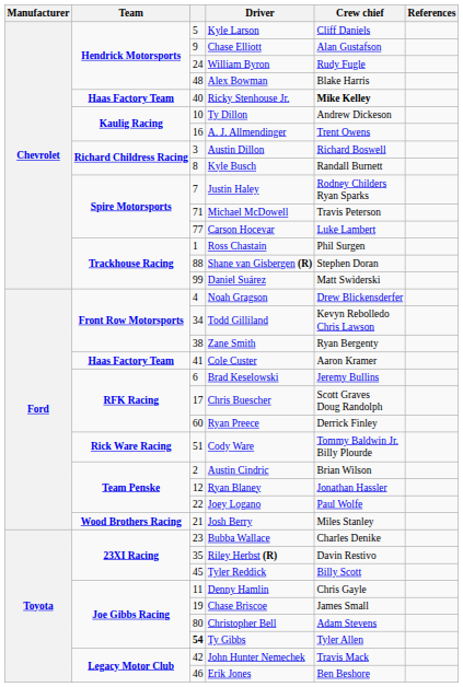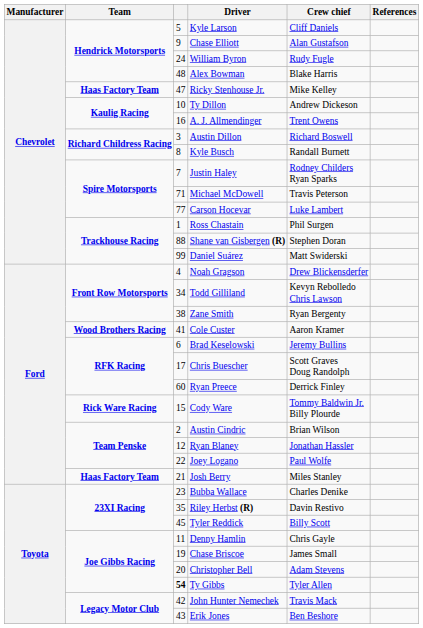 <table class="wikitable" style="font-size: 95%;">
 <tr>
 <th>Manufacturer</th>
 <th>Team</th>
 <th></th>
 <th>Driver</th>
 <th>Crew chief</th>
 <th>References</th>
 </tr>
 <tr>
 <th rowspan=15><a href='#'>Chevrolet</a></th>
 <td rowspan=4 style="text-align:center;"><strong><a href='#'>Hendrick Motorsports</a></strong></td>
 <td>5</td>
 <td><a href='#'>Kyle Larson</a></td>
 <td><a href='#'>Cliff Daniels</a></td>
 <td></td>
 </tr>
 <tr>
 <td>9</td>
 <td><a href='#'>Chase Elliott</a></td>
 <td><a href='#'>Alan Gustafson</a></td>
 <td></td>
 </tr>
 <tr>
 <td>24</td>
 <td><a href='#'>William Byron</a></td>
 <td><a href='#'>Rudy Fugle</a></td>
 <td></td>
 </tr>
 <tr>
 <td>48</td>
 <td><a href='#'>Alex Bowman</a></td>
 <td>Blake Harris</td>
 <td></td>
 </tr>
 <tr>
 <td rowspan="1" style="text-align:center;"><strong><a href='#'>Haas Factory Team</a></strong></td>
-<td>40</td>
+<td>47</td>
 <td><a href='#'>Ricky Stenhouse Jr.</a></td>
-<td><strong>Mike Kelley</strong></td>
+<td>Mike Kelley</td>
 <td></td>
 </tr>
 <tr>
 <td rowspan="2" style="text-align:center;"><strong><a href='#'>Kaulig Racing</a></strong></td>
 <td>10</td>
 <td><a href='#'>Ty Dillon</a></td>
 <td>Andrew Dickeson</td>
 <td></td>
 </tr>
 <tr>
 <td>16</td>
 <td><a href='#'>A. J. Allmendinger</a></td>
 <td><a href='#'>Trent Owens</a></td>
 <td></td>
 </tr>
 <tr>
 <td rowspan="2" style="text-align:center;"><strong><a href='#'>Richard Childress Racing</a></strong></td>
 <td>3</td>
 <td><a href='#'>Austin Dillon</a></td>
 <td><a href='#'>Richard Boswell</a></td>
 <td></td>
 </tr>
 <tr>
 <td>8</td>
 <td><a href='#'>Kyle Busch</a></td>
 <td>Randall Burnett</td>
 <td></td>
 </tr>
 <tr>
 <td rowspan="3" style="text-align:center;"><strong><a href='#'>Spire Motorsports</a></strong></td>
 <td>7</td>
 <td><a href='#'>Justin Haley</a></td>
 <td><a href='#'>Rodney Childers</a> <small></small><br>Ryan Sparks <small></small></td>
 <td></td>
 </tr>
 <tr>
 <td>71</td>
 <td><a href='#'>Michael McDowell</a></td>
 <td>Travis Peterson</td>
 <td></td>
 </tr>
 <tr>
 <td>77</td>
 <td><a href='#'>Carson Hocevar</a></td>
 <td><a href='#'>Luke Lambert</a></td>
 <td></td>
 </tr>
 <tr>
 <td rowspan="3" style="text-align:center;"><strong><a href='#'>Trackhouse Racing</a></strong></td>
 <td>1</td>
 <td><a href='#'>Ross Chastain</a></td>
 <td>Phil Surgen</td>
 <td></td>
 </tr>
 <tr>
 <td>88</td>
 <td><a href='#'>Shane van Gisbergen</a> <strong>(R)</strong></td>
 <td>Stephen Doran</td>
 <td></td>
 </tr>
 <tr>
 <td>99</td>
 <td><a href='#'>Daniel Suárez</a></td>
 <td>Matt Swiderski</td>
 <td></td>
 </tr>
 <tr>
 <th rowspan="12"><a href='#'>Ford</a></th>
 <td rowspan="3" style="text-align:center;"><strong><a href='#'>Front Row Motorsports</a></strong></td>
 <td>4</td>
 <td><a href='#'>Noah Gragson</a></td>
 <td><a href='#'>Drew Blickensderfer</a></td>
 <td></td>
 </tr>
 <tr>
 <td>34</td>
 <td><a href='#'>Todd Gilliland</a></td>
 <td>Kevyn Rebolledo <small></small> <br> <a href='#'>Chris Lawson</a> <small></small></td>
 <td></td>
 </tr>
 <tr>
 <td>38</td>
 <td><a href='#'>Zane Smith</a></td>
 <td>Ryan Bergenty</td>
 <td></td>
 </tr>
 <tr>
-<td rowspan="1" style="text-align:center;"><strong><a href='#'>Haas Factory Team</a></strong></td>
+<td style="text-align:center;"><strong><a href='#'>Wood Brothers Racing</a></strong></td>
 <td>41</td>
 <td><a href='#'>Cole Custer</a></td>
 <td>Aaron Kramer</td>
 <td></td>
 </tr>
 <tr>
 <td rowspan="3" style="text-align:center;"><strong><a href='#'>RFK Racing</a></strong></td>
 <td>6</td>
 <td><a href='#'>Brad Keselowski</a></td>
 <td><a href='#'>Jeremy Bullins</a></td>
 <td></td>
 </tr>
 <tr>
 <td>17</td>
 <td><a href='#'>Chris Buescher</a></td>
 <td>Scott Graves <small></small><br> Doug Randolph <small></small></td>
 <td></td>
 </tr>
 <tr>
 <td>60</td>
 <td><a href='#'>Ryan Preece</a></td>
 <td>Derrick Finley</td>
 <td></td>
 </tr>
 <tr>
 <td style="text-align:center;"><strong><a href='#'>Rick Ware Racing</a></strong></td>
-<td>51</td>
+<td>15</td>
 <td><a href='#'>Cody Ware</a></td>
 <td><a href='#'>Tommy Baldwin Jr.</a> <small></small> <br> Billy Plourde <small></small></td>
 <td></td>
 </tr>
 <tr>
 <td rowspan=3 style="text-align:center;"><strong><a href='#'>Team Penske</a></strong></td>
 <td>2</td>
 <td><a href='#'>Austin Cindric</a></td>
 <td>Brian Wilson</td>
 <td></td>
 </tr>
 <tr>
 <td>12</td>
 <td><a href='#'>Ryan Blaney</a></td>
 <td><a href='#'>Jonathan Hassler</a></td>
 <td></td>
 </tr>
 <tr>
 <td>22</td>
 <td><a href='#'>Joey Logano</a></td>
 <td><a href='#'>Paul Wolfe</a></td>
 <td></td>
 </tr>
 <tr>
-<td style="text-align:center;"><strong><a href='#'>Wood Brothers Racing</a></strong></td>
+<td rowspan="1" style="text-align:center;"><strong><a href='#'>Haas Factory Team</a></strong></td>
 <td>21</td>
 <td><a href='#'>Josh Berry</a></td>
 <td>Miles Stanley</td>
 <td></td>
 </tr>
 <tr>
 <th rowspan="9"><a href='#'>Toyota</a></th>
 <td style="text-align:center;" rowspan="3"><strong><a href='#'>23XI Racing</a></strong></td>
 <td>23</td>
 <td><a href='#'>Bubba Wallace</a></td>
 <td>Charles Denike</td>
 <td></td>
 </tr>
 <tr>
 <td>35</td>
 <td><a href='#'>Riley Herbst</a> <strong>(R)</strong></td>
 <td>Davin Restivo</td>
 <td></td>
 </tr>
 <tr>
 <td>45</td>
 <td><a href='#'>Tyler Reddick</a></td>
 <td><a href='#'>Billy Scott</a></td>
 <td></td>
 </tr>
 <tr>
 <td rowspan="4" style="text-align:center;"><strong><a href='#'>Joe Gibbs Racing</a></strong></td>
 <td>11</td>
 <td><a href='#'>Denny Hamlin</a></td>
 <td>Chris Gayle</td>
 <td></td>
 </tr>
 <tr>
 <td>19</td>
 <td><a href='#'>Chase Briscoe</a></td>
 <td>James Small</td>
 <td></td>
 </tr>
 <tr>
-<td>80</td>
+<td>20</td>
 <td><a href='#'>Christopher Bell</a></td>
 <td><a href='#'>Adam Stevens</a></td>
 <td></td>
 </tr>
 <tr>
 <td><strong>54</strong></td>
 <td><a href='#'>Ty Gibbs</a></td>
 <td><a href='#'>Tyler Allen</a></td>
 <td></td>
 </tr>
 <tr>
 <td rowspan=2 style="text-align:center;"><strong><a href='#'>Legacy Motor Club</a></strong></td>
 <td>42</td>
 <td><a href='#'>John Hunter Nemechek</a></td>
 <td><a href='#'>Travis Mack</a></td>
 <td></td>
 </tr>
 <tr>
-<td>46</td>
+<td>43</td>
 <td><a href='#'>Erik Jones</a></td>
 <td><a href='#'>Ben Beshore</a></td>
 <td></td>
 </tr>
 </table>
